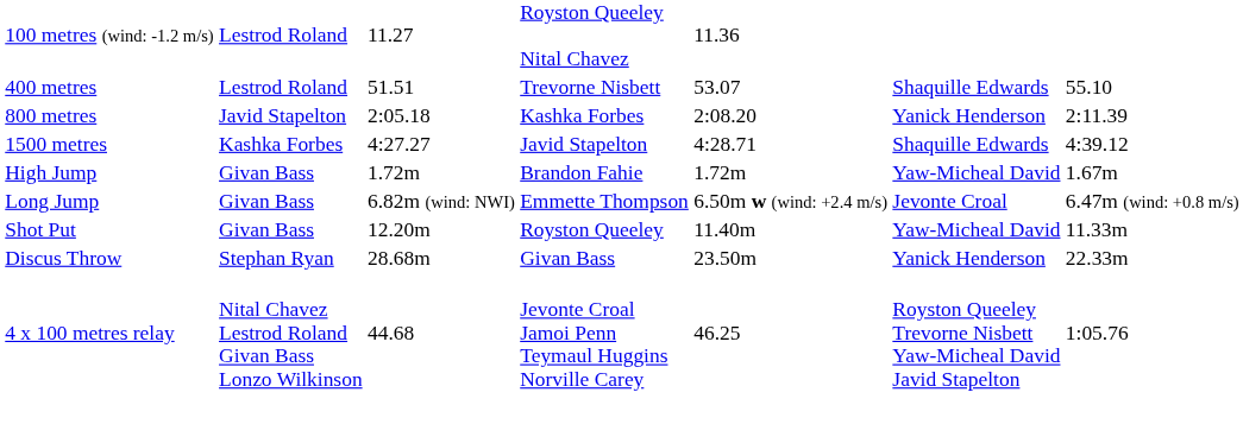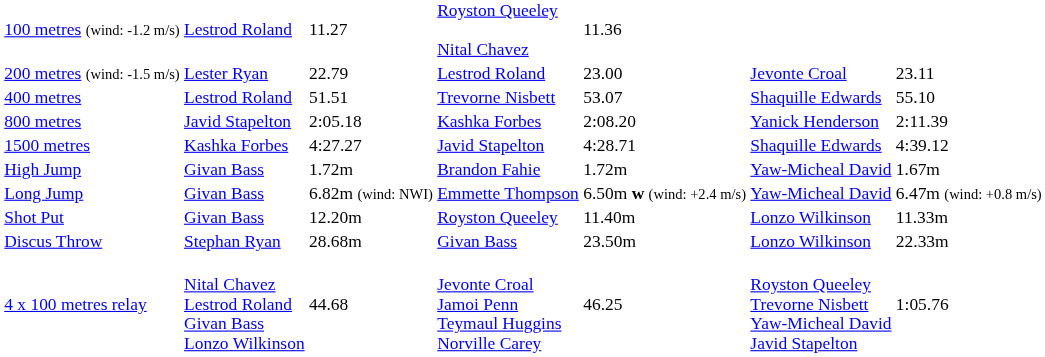 <table>
 <tr>
 <td><a href='#'>100 metres</a> <small>(wind: -1.2 m/s)</small></td>
 <td align=left><a href='#'>Lestrod Roland</a> <br> </td>
 <td>11.27</td>
 <td align=left><a href='#'>Royston Queeley</a> <br>  <br> <a href='#'>Nital Chavez</a> <br> </td>
 <td>11.36</td>
 <td></td>
 <td></td>
+</tr>
+<tr>
+<td><a href='#'>200 metres</a> <small>(wind: -1.5 m/s)</small></td>
+<td align=left><a href='#'>Lester Ryan</a> <br> </td>
+<td>22.79</td>
+<td align=left><a href='#'>Lestrod Roland</a> <br> </td>
+<td>23.00</td>
+<td align=left><a href='#'>Jevonte Croal</a> <br> </td>
+<td>23.11</td>
 </tr>
 <tr>
 <td><a href='#'>400 metres</a></td>
 <td align=left><a href='#'>Lestrod Roland</a> <br> </td>
 <td>51.51</td>
 <td align=left><a href='#'>Trevorne Nisbett</a> <br> </td>
 <td>53.07</td>
 <td align=left><a href='#'>Shaquille Edwards</a> <br> </td>
 <td>55.10</td>
 </tr>
 <tr>
 <td><a href='#'>800 metres</a></td>
 <td align=left><a href='#'>Javid Stapelton</a> <br> </td>
 <td>2:05.18</td>
 <td align=left><a href='#'>Kashka Forbes</a> <br> </td>
 <td>2:08.20</td>
 <td align=left><a href='#'>Yanick Henderson</a> <br> </td>
 <td>2:11.39</td>
 </tr>
 <tr>
 <td><a href='#'>1500 metres</a></td>
 <td align=left><a href='#'>Kashka Forbes</a> <br> </td>
 <td>4:27.27</td>
 <td align=left><a href='#'>Javid Stapelton</a> <br> </td>
 <td>4:28.71</td>
 <td align=left><a href='#'>Shaquille Edwards</a> <br> </td>
 <td>4:39.12</td>
 </tr>
 <tr>
 <td><a href='#'>High Jump</a></td>
 <td align=left><a href='#'>Givan Bass</a> <br> </td>
 <td>1.72m</td>
 <td align=left><a href='#'>Brandon Fahie</a> <br> </td>
 <td>1.72m</td>
 <td align=left><a href='#'>Yaw-Micheal David</a> <br> </td>
 <td>1.67m</td>
 </tr>
 <tr>
 <td><a href='#'>Long Jump</a></td>
 <td align=left><a href='#'>Givan Bass</a> <br> </td>
 <td>6.82m <small>(wind: NWI)</small></td>
 <td align=left><a href='#'>Emmette Thompson</a> <br> </td>
 <td>6.50m <strong>w</strong> <small>(wind: +2.4 m/s)</small></td>
-<td align=left><a href='#'>Jevonte Croal</a> <br> </td>
+<td align=left><a href='#'>Yaw-Micheal David</a> <br> </td>
 <td>6.47m <small>(wind: +0.8 m/s)</small></td>
 </tr>
 <tr>
 <td><a href='#'>Shot Put</a></td>
 <td align=left><a href='#'>Givan Bass</a> <br> </td>
 <td>12.20m</td>
 <td align=left><a href='#'>Royston Queeley</a> <br> </td>
 <td>11.40m</td>
-<td align=left><a href='#'>Yaw-Micheal David</a> <br> </td>
+<td align=left><a href='#'>Lonzo Wilkinson</a> <br> </td>
 <td>11.33m</td>
 </tr>
 <tr>
 <td><a href='#'>Discus Throw</a></td>
 <td align=left><a href='#'>Stephan Ryan</a> <br> </td>
 <td>28.68m</td>
 <td align=left><a href='#'>Givan Bass</a> <br> </td>
 <td>23.50m</td>
-<td align=left><a href='#'>Yanick Henderson</a> <br> </td>
+<td align=left><a href='#'>Lonzo Wilkinson</a> <br> </td>
 <td>22.33m</td>
 </tr>
 <tr>
 <td><a href='#'>4 x 100 metres relay</a></td>
 <td><br><a href='#'>Nital Chavez</a><br><a href='#'>Lestrod Roland</a><br><a href='#'>Givan Bass</a><br><a href='#'>Lonzo Wilkinson</a></td>
 <td>44.68</td>
 <td><br><a href='#'>Jevonte Croal</a><br><a href='#'>Jamoi Penn</a><br><a href='#'>Teymaul Huggins</a><br><a href='#'>Norville Carey</a></td>
 <td>46.25</td>
 <td><br><a href='#'>Royston Queeley</a><br><a href='#'>Trevorne Nisbett</a><br><a href='#'>Yaw-Micheal David</a><br><a href='#'>Javid Stapelton</a></td>
 <td>1:05.76</td>
 </tr>
 </table>
